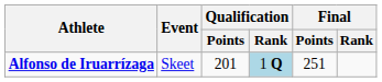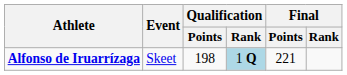 <table class="wikitable" style="font-size:90%">
 <tr>
 <th rowspan="2">Athlete</th>
 <th rowspan="2">Event</th>
 <th colspan=2>Qualification</th>
 <th colspan=2>Final</th>
 </tr>
 <tr style="font-size:95%">
 <th>Points</th>
 <th>Rank</th>
 <th>Points</th>
 <th>Rank</th>
 </tr>
 <tr align=center>
 <td align=left><strong><a href='#'>Alfonso de Iruarrízaga</a></strong></td>
 <td align=left><a href='#'>Skeet</a></td>
-<td>201</td>
+<td>198</td>
 <td style="background: lightblue;">1 <strong>Q</strong></td>
-<td>251</td>
+<td>221</td>
 <td></td>
 </tr>
 </table>
